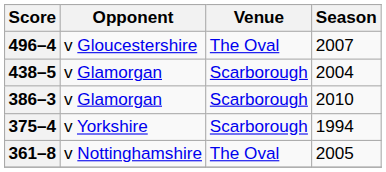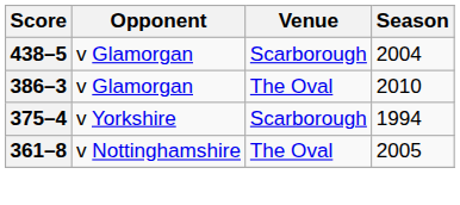 <table class="wikitable">
 <tr>
 <th>Score</th>
 <th>Opponent</th>
 <th>Venue</th>
 <th>Season</th>
-</tr>
-<tr>
-<th>496–4</th>
-<td>v <a href='#'>Gloucestershire</a></td>
-<td><a href='#'>The Oval</a></td>
-<td>2007</td>
 </tr>
 <tr>
 <th>438–5</th>
 <td>v <a href='#'>Glamorgan</a></td>
 <td><a href='#'>Scarborough</a></td>
 <td>2004</td>
 </tr>
 <tr>
 <th>386–3</th>
 <td>v <a href='#'>Glamorgan</a></td>
-<td><a href='#'>Scarborough</a></td>
+<td><a href='#'>The Oval</a></td>
 <td>2010</td>
 </tr>
 <tr>
 <th>375–4</th>
 <td>v <a href='#'>Yorkshire</a></td>
 <td><a href='#'>Scarborough</a></td>
 <td>1994</td>
 </tr>
 <tr>
 <th>361–8</th>
 <td>v <a href='#'>Nottinghamshire</a></td>
 <td><a href='#'>The Oval</a></td>
 <td>2005</td>
 </tr>
 <tr>
 </tr>
 </table>
